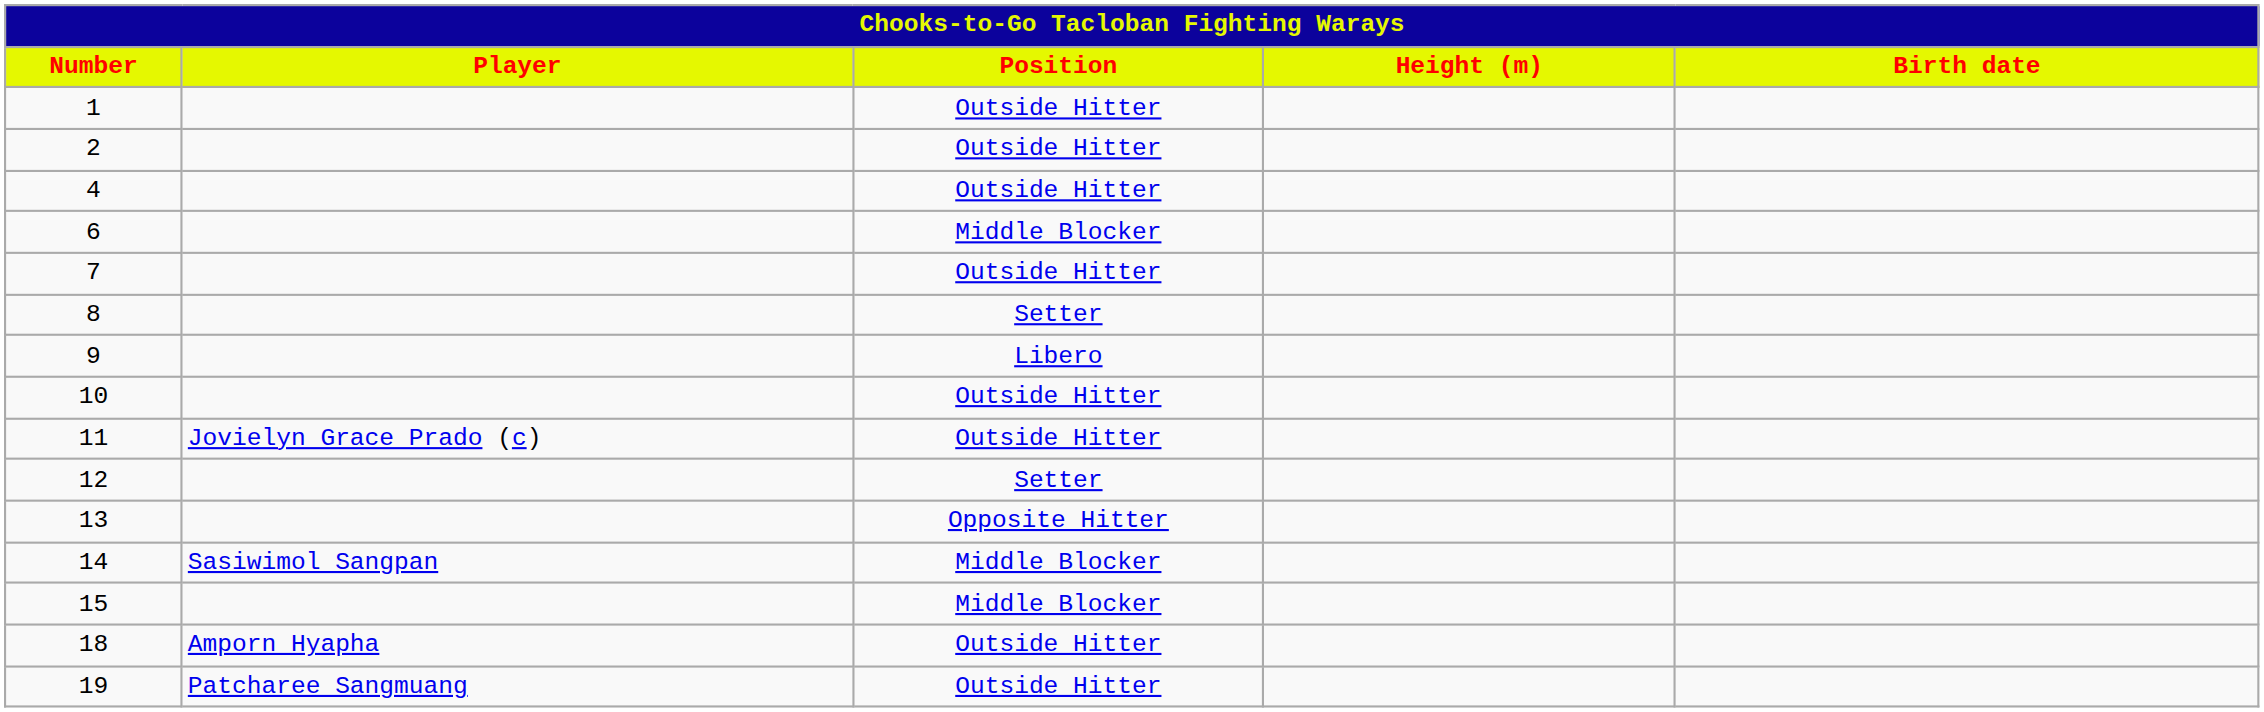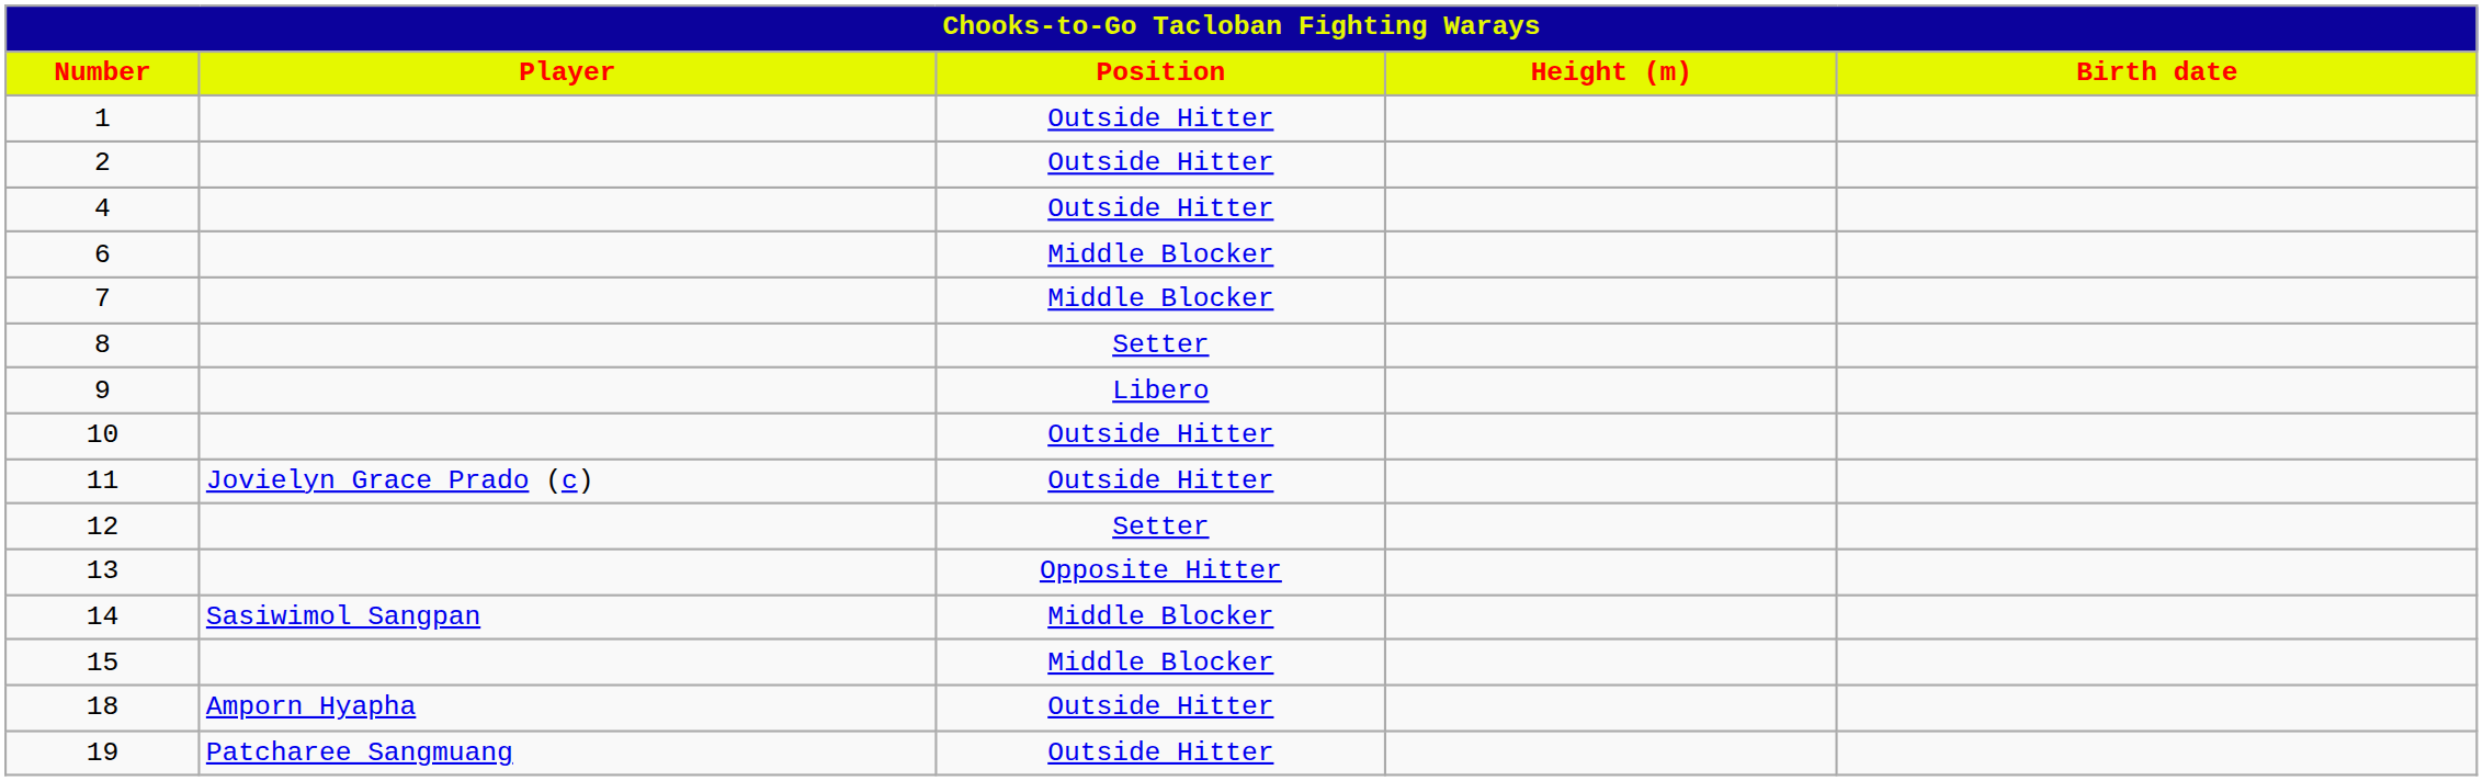 <table class="wikitable sortable" style="text-align:center; width: 85%; font-size:90%;">
 <tr>
 <td colspan="8" style= "background:#0C029C; color:#E5F800; text-align: center"><strong>Chooks-to-Go Tacloban Fighting Warays</strong></td>
 </tr>
 <tr>
 <th style="width:3em; background:#E5F800; color:red;">Number</th>
 <th style="width:15em; background:#E5F800; color:red;">Player</th>
 <th style="width:9em; background:#E5F800; color:red;">Position</th>
 <th style="width:9em; background:#E5F800; color:red">Height (m)</th>
 <th style="width:13em; background:#E5F800; color:red;">Birth date</th>
 </tr>
 <tr>
 <td align=center>1</td>
 <td align=left> </td>
 <td><a href='#'>Outside Hitter</a></td>
 <td align=center></td>
 <td align=right></td>
 </tr>
 <tr>
 <td align=center>2</td>
 <td align=left> </td>
 <td><a href='#'>Outside Hitter</a></td>
 <td align=center></td>
 <td align=right></td>
 </tr>
 <tr>
 <td align=center>4</td>
 <td align=left> </td>
 <td><a href='#'>Outside Hitter</a></td>
 <td align=center></td>
 <td align=right></td>
 </tr>
 <tr>
 <td align=center>6</td>
 <td align=left> </td>
 <td><a href='#'>Middle Blocker</a></td>
 <td align=center></td>
 <td align=right></td>
 </tr>
 <tr>
 <td align=center>7</td>
 <td align=left> </td>
-<td><a href='#'>Outside Hitter</a></td>
+<td><a href='#'>Middle Blocker</a></td>
 <td align=center></td>
 <td align=right></td>
 </tr>
 <tr>
 <td align=center>8</td>
 <td align=left> </td>
 <td><a href='#'>Setter</a></td>
 <td align=center></td>
 <td align=right></td>
 </tr>
 <tr>
 <td align=center>9</td>
 <td align=left> </td>
 <td><a href='#'>Libero</a></td>
 <td align=center></td>
 <td align=right></td>
 </tr>
 <tr>
 <td align=center>10</td>
 <td align=left> </td>
 <td><a href='#'>Outside Hitter</a></td>
 <td align=center></td>
 <td align=right></td>
 </tr>
 <tr>
 <td align=center>11</td>
 <td align=left> <a href='#'>Jovielyn Grace Prado</a> (<a href='#'>c</a>)</td>
 <td><a href='#'>Outside Hitter</a></td>
 <td align=center></td>
 <td align=right></td>
 </tr>
 <tr>
 <td align=center>12</td>
 <td align=left> </td>
 <td><a href='#'>Setter</a></td>
 <td align=center></td>
 <td align=right></td>
 </tr>
 <tr>
 <td align=center>13</td>
 <td align=left> </td>
 <td><a href='#'>Opposite Hitter</a></td>
 <td align=center></td>
 <td align=right></td>
 </tr>
 <tr>
 <td align=center>14</td>
 <td align=left> <a href='#'>Sasiwimol Sangpan</a></td>
 <td><a href='#'>Middle Blocker</a></td>
 <td align=center></td>
 <td align=right></td>
 </tr>
 <tr>
 <td align=center>15</td>
 <td align=left> </td>
 <td><a href='#'>Middle Blocker</a></td>
 <td align=center></td>
 <td align=right></td>
 </tr>
 <tr>
 <td align=center>18</td>
 <td align=left> <a href='#'>Amporn Hyapha</a></td>
 <td><a href='#'>Outside Hitter</a></td>
 <td align=center></td>
 <td align=right></td>
 </tr>
 <tr>
 <td align=center>19</td>
 <td align=left> <a href='#'>Patcharee Sangmuang</a></td>
 <td><a href='#'>Outside Hitter</a></td>
 <td align=center></td>
 <td align=right></td>
 </tr>
 </table>
